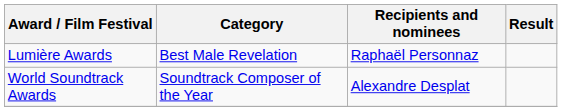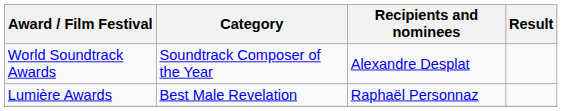 <table class="wikitable plainrowheaders sortable">
 <tr style="background:#ccc; text-align:center;">
 <th scope="col">Award / Film Festival</th>
 <th scope="col">Category</th>
 <th scope="col">Recipients and nominees</th>
 <th scope="col">Result</th>
 </tr>
 <tr>
+<td><a href='#'>World Soundtrack Awards</a></td>
+<td><a href='#'>Soundtrack Composer of the Year</a></td>
+<td><a href='#'>Alexandre Desplat</a></td>
+<td></td>
+</tr>
+<tr>
 <td><a href='#'>Lumière Awards</a></td>
 <td><a href='#'>Best Male Revelation</a></td>
 <td><a href='#'>Raphaël Personnaz</a></td>
 <td></td>
 </tr>
 <tr>
-<td><a href='#'>World Soundtrack Awards</a></td>
-<td><a href='#'>Soundtrack Composer of the Year</a></td>
-<td><a href='#'>Alexandre Desplat</a></td>
-<td></td>
-</tr>
-<tr>
 </tr>
 </table>
